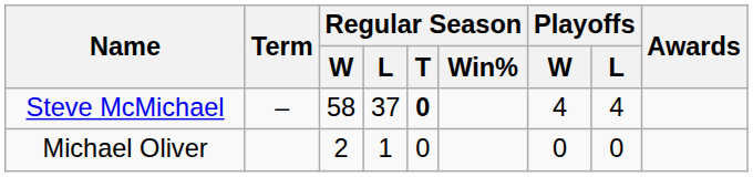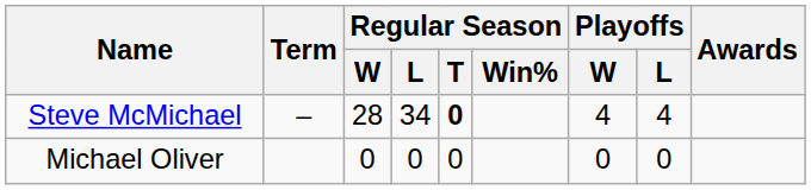 <table class="wikitable">
 <tr>
 <th rowspan="2" style="width:140px;">Name</th>
 <th rowspan="2">Term</th>
 <th colspan="4">Regular Season</th>
 <th colspan="2">Playoffs</th>
 <th rowspan="2">Awards</th>
 </tr>
 <tr>
 <th>W</th>
 <th>L</th>
 <th>T</th>
 <th>Win%</th>
 <th>W</th>
 <th>L</th>
 </tr>
 <tr>
 <td style="text-align:center;"><a href='#'>Steve McMichael</a></td>
 <td style="text-align:center;">–</td>
-<td style="text-align:center;">58</td>
-<td style="text-align:center;">37</td>
+<td style="text-align:center;">28</td>
+<td style="text-align:center;">34</td>
 <td style="text-align:center;"><strong>0</strong></td>
 <td style="text-align:center;"></td>
 <td style="text-align:center;">4</td>
 <td style="text-align:center;">4</td>
 <td style="text-align:center;"></td>
 </tr>
 <tr>
 <td style="text-align:center;">Michael Oliver</td>
 <td style="text-align:center;"></td>
-<td style="text-align:center;">2</td>
-<td style="text-align:center;">1</td>
+<td style="text-align:center;">0</td>
+<td style="text-align:center;">0</td>
 <td style="text-align:center;">0</td>
 <td style="text-align:center;"></td>
 <td style="text-align:center;">0</td>
 <td style="text-align:center;">0</td>
 <td style="text-align:center;"></td>
 </tr>
 </table>
